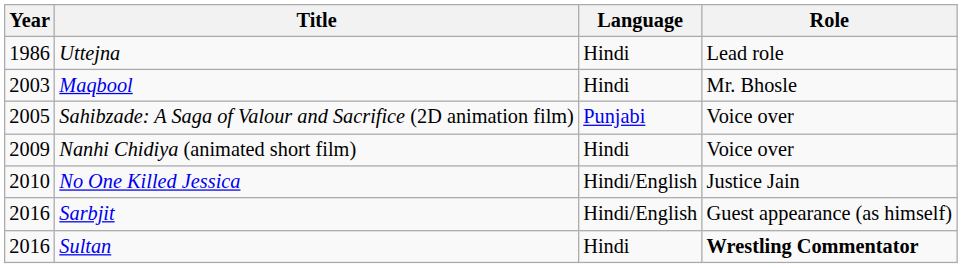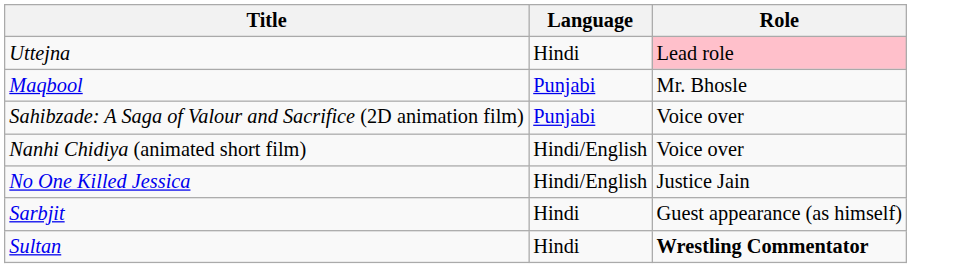 <table class="wikitable" border="1">
 <tr>
-<th>Year</th>
 <th>Title</th>
 <th>Language</th>
 <th>Role</th>
 </tr>
 <tr>
-<td>1986</td>
 <td><em>Uttejna</em></td>
 <td>Hindi</td>
-<td>Lead role</td>
+<td style="background: pink;">Lead role</td>
 </tr>
 <tr>
-<td>2003</td>
 <td><em><a href='#'>Maqbool</a></em></td>
-<td>Hindi</td>
+<td><a href='#'>Punjabi</a></td>
 <td>Mr. Bhosle</td>
 </tr>
 <tr>
-<td>2005</td>
 <td><em>Sahibzade: A Saga of Valour and Sacrifice</em> (2D animation film)</td>
 <td><a href='#'>Punjabi</a></td>
 <td>Voice over</td>
 </tr>
 <tr>
-<td>2009</td>
 <td><em>Nanhi Chidiya</em> (animated short film)</td>
-<td>Hindi</td>
+<td>Hindi/English</td>
 <td>Voice over</td>
 </tr>
 <tr>
-<td>2010</td>
 <td><em><a href='#'>No One Killed Jessica</a></em></td>
 <td>Hindi/English</td>
 <td>Justice Jain</td>
 </tr>
 <tr>
-<td>2016</td>
 <td><em><a href='#'>Sarbjit</a></em></td>
-<td>Hindi/English</td>
+<td>Hindi</td>
 <td>Guest appearance (as himself)</td>
 </tr>
 <tr>
-<td>2016</td>
 <td><em><a href='#'>Sultan</a></em></td>
 <td>Hindi</td>
 <td><strong>Wrestling Commentator</strong></td>
 </tr>
 </table>
